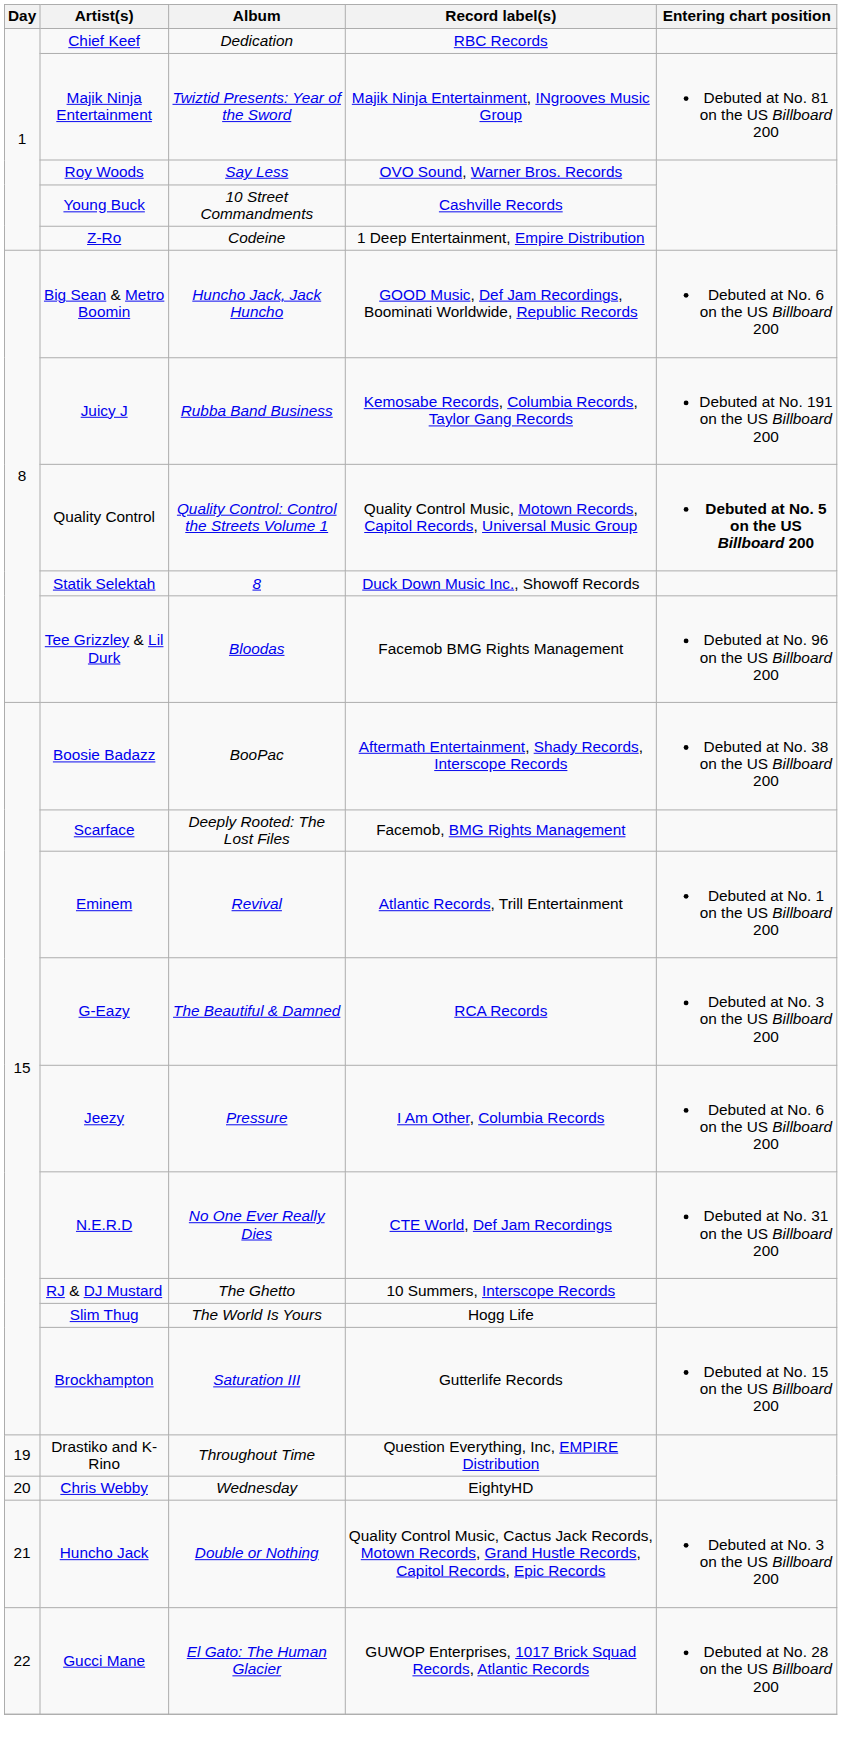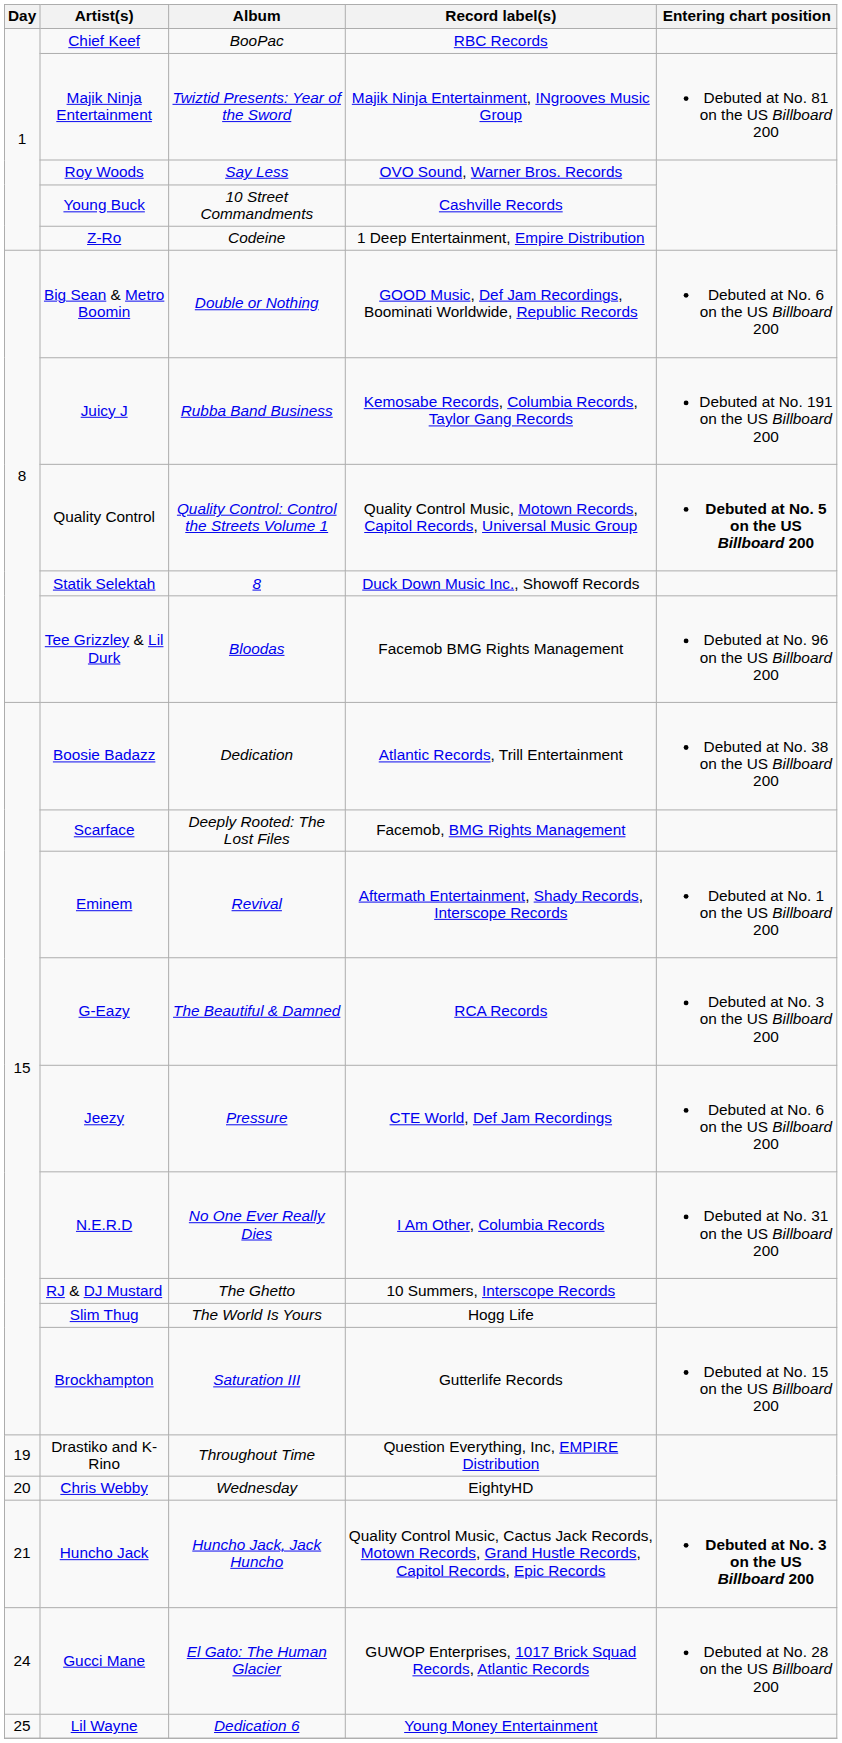 <table class="wikitable" style="text-align:center;">
 <tr>
 <th>Day</th>
 <th scope="col">Artist(s)</th>
 <th scope="col">Album</th>
 <th scope="col">Record label(s)</th>
 <th scope="col">Entering chart position</th>
 </tr>
 <tr>
 <td rowspan="5">1</td>
 <td><a href='#'>Chief Keef</a></td>
-<td><em>Dedication</em></td>
+<td><em>BooPac</em></td>
 <td><a href='#'>RBC Records</a></td>
 <td></td>
 </tr>
 <tr>
 <td><a href='#'>Majik Ninja Entertainment</a></td>
 <td><em><a href='#'>Twiztid Presents: Year of the Sword</a></em></td>
 <td><a href='#'>Majik Ninja Entertainment</a>, <a href='#'>INgrooves Music Group</a></td>
 <td><br><ul><li>Debuted at No. 81 on the US <em>Billboard</em> 200</li></ul></td>
 </tr>
 <tr>
 <td><a href='#'>Roy Woods</a></td>
 <td><em><a href='#'>Say Less</a></em></td>
 <td><a href='#'>OVO Sound</a>, <a href='#'>Warner Bros. Records</a></td>
 <td rowspan="3"></td>
 </tr>
 <tr>
 <td><a href='#'>Young Buck</a></td>
 <td><em>10 Street Commandments</em></td>
 <td><a href='#'>Cashville Records</a></td>
 </tr>
 <tr>
 <td><a href='#'>Z-Ro</a></td>
 <td><em>Codeine</em></td>
 <td>1 Deep Entertainment, <a href='#'>Empire Distribution</a></td>
 </tr>
 <tr>
 <td rowspan="5">8</td>
 <td><a href='#'>Big Sean</a> & <a href='#'>Metro Boomin</a></td>
-<td><em><a href='#'>Huncho Jack, Jack Huncho</a></em></td>
+<td><em><a href='#'>Double or Nothing</a></em></td>
 <td><a href='#'>GOOD Music</a>, <a href='#'>Def Jam Recordings</a>, Boominati Worldwide, <a href='#'>Republic Records</a></td>
 <td><br><ul><li>Debuted at No. 6 on the US <em>Billboard</em> 200</li></ul></td>
 </tr>
 <tr>
 <td><a href='#'>Juicy J</a></td>
 <td><em><a href='#'>Rubba Band Business</a></em></td>
 <td><a href='#'>Kemosabe Records</a>, <a href='#'>Columbia Records</a>, <a href='#'>Taylor Gang Records</a></td>
 <td><br><ul><li>Debuted at No. 191 on the US <em>Billboard</em> 200</li></ul></td>
 </tr>
 <tr>
 <td>Quality Control</td>
 <td><em><a href='#'>Quality Control: Control the Streets Volume 1</a></em></td>
 <td>Quality Control Music, <a href='#'>Motown Records</a>, <a href='#'>Capitol Records</a>, <a href='#'>Universal Music Group</a></td>
 <td><strong><br><ul><li>Debuted at No. 5 on the US <em>Billboard</em> 200</li></ul></strong></td>
 </tr>
 <tr>
 <td><a href='#'>Statik Selektah</a></td>
 <td><em><a href='#'>8</a></em></td>
 <td><a href='#'>Duck Down Music Inc.</a>, Showoff Records</td>
 <td></td>
 </tr>
 <tr>
 <td><a href='#'>Tee Grizzley</a> & <a href='#'>Lil Durk</a></td>
 <td><em><a href='#'>Bloodas</a></em></td>
 <td>Facemob BMG Rights Management</td>
 <td><br><ul><li>Debuted at No. 96 on the US <em>Billboard</em> 200</li></ul></td>
 </tr>
 <tr>
 <td rowspan="9">15</td>
 <td><a href='#'>Boosie Badazz</a></td>
-<td><em>BooPac</em></td>
-<td><a href='#'>Aftermath Entertainment</a>, <a href='#'>Shady Records</a>, <a href='#'>Interscope Records</a></td>
+<td><em>Dedication</em></td>
+<td><a href='#'>Atlantic Records</a>, Trill Entertainment</td>
 <td><br><ul><li>Debuted at No. 38 on the US <em>Billboard</em> 200</li></ul></td>
 </tr>
 <tr>
 <td><a href='#'>Scarface</a></td>
 <td><em>Deeply Rooted: The Lost Files</em></td>
 <td>Facemob, <a href='#'>BMG Rights Management</a></td>
 <td></td>
 </tr>
 <tr>
 <td><a href='#'>Eminem</a></td>
 <td><em><a href='#'>Revival</a></em></td>
-<td><a href='#'>Atlantic Records</a>, Trill Entertainment</td>
+<td><a href='#'>Aftermath Entertainment</a>, <a href='#'>Shady Records</a>, <a href='#'>Interscope Records</a></td>
 <td><br><ul><li>Debuted at No. 1 on the US <em>Billboard</em> 200</li></ul></td>
 </tr>
 <tr>
 <td><a href='#'>G-Eazy</a></td>
 <td><em><a href='#'>The Beautiful & Damned</a></em></td>
 <td><a href='#'>RCA Records</a></td>
 <td><br><ul><li>Debuted at No. 3 on the US <em>Billboard</em> 200</li></ul></td>
 </tr>
 <tr>
 <td><a href='#'>Jeezy</a></td>
 <td><em><a href='#'>Pressure</a></em></td>
-<td><a href='#'>I Am Other</a>, <a href='#'>Columbia Records</a></td>
+<td><a href='#'>CTE World</a>, <a href='#'>Def Jam Recordings</a></td>
 <td><br><ul><li>Debuted at No. 6 on the US <em>Billboard</em> 200</li></ul></td>
 </tr>
 <tr>
 <td><a href='#'>N.E.R.D</a></td>
 <td><em><a href='#'>No One Ever Really Dies</a></em></td>
-<td><a href='#'>CTE World</a>, <a href='#'>Def Jam Recordings</a></td>
+<td><a href='#'>I Am Other</a>, <a href='#'>Columbia Records</a></td>
 <td><br><ul><li>Debuted at No. 31 on the US <em>Billboard</em> 200</li></ul></td>
 </tr>
 <tr>
 <td><a href='#'>RJ</a> & <a href='#'>DJ Mustard</a></td>
 <td><em>The Ghetto</em></td>
 <td>10 Summers, <a href='#'>Interscope Records</a></td>
 <td rowspan="2"></td>
 </tr>
 <tr>
 <td><a href='#'>Slim Thug</a></td>
 <td><em>The World Is Yours</em></td>
 <td>Hogg Life</td>
 </tr>
 <tr>
 <td><a href='#'>Brockhampton</a></td>
 <td><em><a href='#'>Saturation III</a></em></td>
 <td>Gutterlife Records</td>
 <td><br><ul><li>Debuted at No. 15 on the US <em>Billboard</em> 200</li></ul></td>
 </tr>
 <tr>
 <td>19</td>
 <td>Drastiko and K-Rino</td>
 <td><em>Throughout Time</em></td>
 <td>Question Everything, Inc, <a href='#'>EMPIRE Distribution</a></td>
 <td rowspan="2"></td>
 </tr>
 <tr>
 <td>20</td>
 <td><a href='#'>Chris Webby</a></td>
 <td><em>Wednesday</em></td>
 <td>EightyHD</td>
 </tr>
 <tr>
 <td>21</td>
 <td><a href='#'>Huncho Jack</a></td>
-<td><em><a href='#'>Double or Nothing</a></em></td>
+<td><em><a href='#'>Huncho Jack, Jack Huncho</a></em></td>
 <td>Quality Control Music, Cactus Jack Records, <a href='#'>Motown Records</a>, <a href='#'>Grand Hustle Records</a>, <a href='#'>Capitol Records</a>, <a href='#'>Epic Records</a></td>
-<td><br><ul><li>Debuted at No. 3 on the US <em>Billboard</em> 200</li></ul></td>
+<td><strong><br><ul><li>Debuted at No. 3 on the US <em>Billboard</em> 200</li></ul></strong></td>
 </tr>
 <tr>
-<td>22</td>
+<td>24</td>
 <td><a href='#'>Gucci Mane</a></td>
 <td><em><a href='#'>El Gato: The Human Glacier</a></em></td>
 <td>GUWOP Enterprises, <a href='#'>1017 Brick Squad Records</a>, <a href='#'>Atlantic Records</a></td>
 <td><br><ul><li>Debuted at No. 28 on the US <em>Billboard</em> 200</li></ul></td>
 </tr>
 <tr>
+<td rowspan="1">25</td>
+<td><a href='#'>Lil Wayne</a></td>
+<td><em><a href='#'>Dedication 6</a></em></td>
+<td><a href='#'>Young Money Entertainment</a></td>
+<td></td>
+</tr>
+<tr>
 </tr>
 </table>
